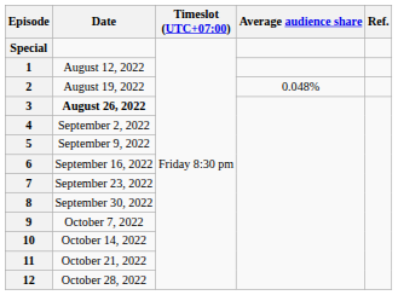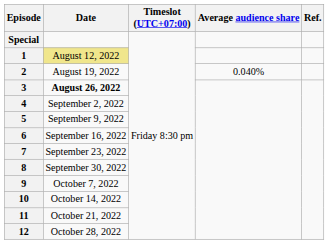 <table class="wikitable" style="text-align: center;">
 <tr>
 <th>Episode</th>
 <th>Date</th>
 <th>Timeslot<br>(<a href='#'>UTC+07:00</a>)</th>
 <th>Average <a href='#'>audience share</a></th>
 <th>Ref.</th>
 </tr>
 <tr>
 <th>Special</th>
 <td></td>
 <td rowspan="13">Friday 8:30 pm</td>
 <td></td>
 <td></td>
 </tr>
 <tr>
 <th>1</th>
-<td>August 12, 2022</td>
+<td style="background: khaki;">August 12, 2022</td>
 <td><strong></strong></td>
 <td></td>
 </tr>
 <tr>
 <th>2</th>
 <td>August 19, 2022</td>
-<td>0.048%</td>
+<td>0.040%</td>
 <td></td>
 </tr>
 <tr>
 <th>3</th>
 <td><strong>August 26, 2022</strong></td>
 <td rowspan="10"></td>
 <td rowspan="10"></td>
 </tr>
 <tr>
 <th>4</th>
 <td>September 2, 2022</td>
 </tr>
 <tr>
 <th>5</th>
 <td>September 9, 2022</td>
 </tr>
 <tr>
 <th>6</th>
 <td>September 16, 2022</td>
 </tr>
 <tr>
 <th>7</th>
 <td>September 23, 2022</td>
 </tr>
 <tr>
 <th>8</th>
 <td>September 30, 2022</td>
 </tr>
 <tr>
 <th>9</th>
 <td>October 7, 2022</td>
 </tr>
 <tr>
 <th>10</th>
 <td>October 14, 2022</td>
 </tr>
 <tr>
 <th>11</th>
 <td>October 21, 2022</td>
 </tr>
 <tr>
 <th>12</th>
 <td>October 28, 2022</td>
 </tr>
 </table>
